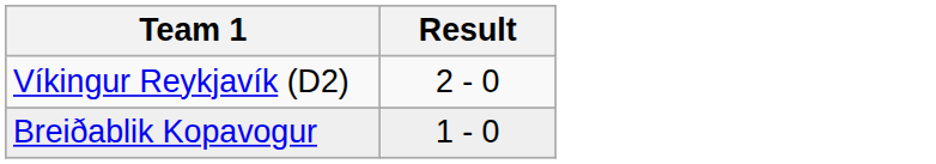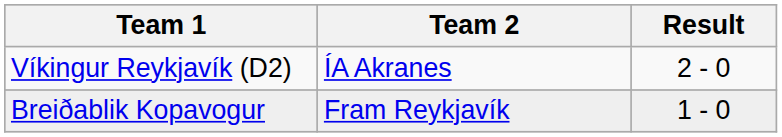 <table class="wikitable">
 <tr>
 <th width="180">Team 1</th>
+<th width="180">Team 2</th>
 <th width="80">Result</th>
 </tr>
 <tr>
 <td><a href='#'>Víkingur Reykjavík</a> (D2)</td>
+<td><a href='#'>ÍA Akranes</a></td>
 <td align="center">2 - 0</td>
 </tr>
 <tr style="background:#EFEFEF">
 <td><a href='#'>Breiðablik Kopavogur</a></td>
+<td><a href='#'>Fram Reykjavík</a></td>
 <td align="center">1 - 0</td>
 </tr>
 </table>
